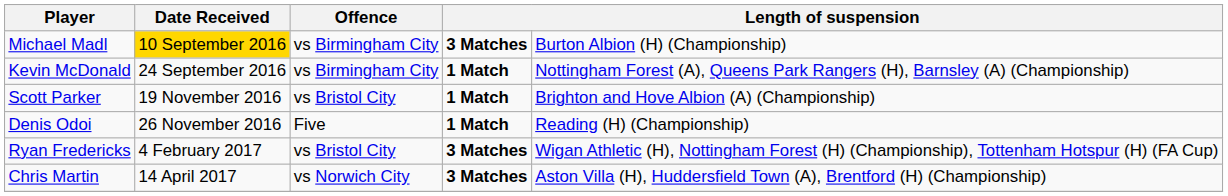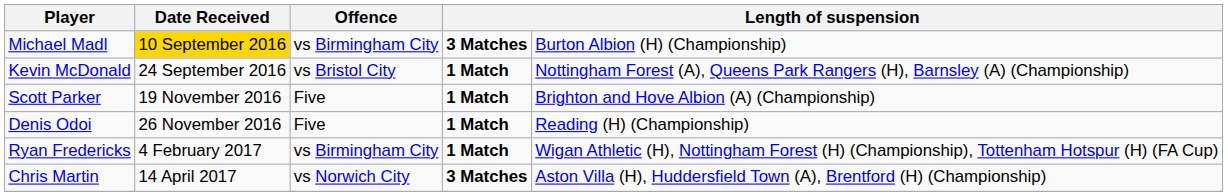 <table class="wikitable">
 <tr>
 <th>Player</th>
 <th>Date Received</th>
 <th>Offence</th>
 <th colspan="3">Length of suspension</th>
 </tr>
 <tr>
 <td><a href='#'>Michael Madl</a></td>
 <td style="background: gold;">10 September 2016</td>
 <td> vs <a href='#'>Birmingham City</a></td>
 <td><strong>3 Matches</strong></td>
 <td><a href='#'>Burton Albion</a> (H) (Championship)</td>
 </tr>
 <tr>
 <td><a href='#'>Kevin McDonald</a></td>
 <td>24 September 2016</td>
-<td> vs <a href='#'>Birmingham City</a></td>
+<td> vs <a href='#'>Bristol City</a></td>
 <td><strong>1 Match</strong></td>
 <td><a href='#'>Nottingham Forest</a> (A), <a href='#'>Queens Park Rangers</a> (H), <a href='#'>Barnsley</a> (A) (Championship)</td>
 </tr>
 <tr>
 <td><a href='#'>Scott Parker</a></td>
 <td>19 November 2016</td>
-<td> vs <a href='#'>Bristol City</a></td>
+<td>Five </td>
 <td><strong>1 Match</strong></td>
 <td><a href='#'>Brighton and Hove Albion</a> (A) (Championship)</td>
 </tr>
 <tr>
 <td><a href='#'>Denis Odoi</a></td>
 <td>26 November 2016</td>
 <td>Five </td>
 <td><strong>1 Match</strong></td>
 <td><a href='#'>Reading</a> (H) (Championship)</td>
 </tr>
 <tr>
 <td><a href='#'>Ryan Fredericks</a></td>
 <td>4 February 2017</td>
-<td> vs <a href='#'>Bristol City</a></td>
-<td><strong>3 Matches</strong></td>
+<td> vs <a href='#'>Birmingham City</a></td>
+<td><strong>1 Match</strong></td>
 <td><a href='#'>Wigan Athletic</a> (H), <a href='#'>Nottingham Forest</a> (H) (Championship), <a href='#'>Tottenham Hotspur</a> (H) (FA Cup)</td>
 </tr>
 <tr>
 <td><a href='#'>Chris Martin</a></td>
 <td>14 April 2017</td>
 <td> vs <a href='#'>Norwich City</a></td>
 <td><strong>3 Matches</strong></td>
 <td><a href='#'>Aston Villa</a> (H), <a href='#'>Huddersfield Town</a> (A), <a href='#'>Brentford</a> (H) (Championship)</td>
 </tr>
 <tr>
 </tr>
 </table>
